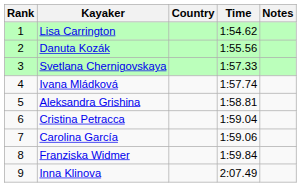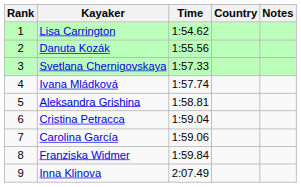 <table class="wikitable" style="text-align:center">
 <tr>
 <th>Rank</th>
 <th>Kayaker</th>
+<th>Time</th>
 <th>Country</th>
-<th>Time</th>
 <th>Notes</th>
 </tr>
 <tr bgcolor=bbffbb>
 <td>1</td>
 <td align="left"><a href='#'>Lisa Carrington</a></td>
+<td>1:54.62</td>
 <td align="left"></td>
-<td>1:54.62</td>
 <td></td>
 </tr>
 <tr bgcolor=bbffbb>
 <td>2</td>
 <td align="left"><a href='#'>Danuta Kozák</a></td>
+<td>1:55.56</td>
 <td align="left"></td>
-<td>1:55.56</td>
 <td></td>
 </tr>
 <tr bgcolor=bbffbb>
 <td>3</td>
 <td align="left"><a href='#'>Svetlana Chernigovskaya</a></td>
+<td>1:57.33</td>
 <td align="left"></td>
-<td>1:57.33</td>
 <td></td>
 </tr>
 <tr>
 <td>4</td>
 <td align="left"><a href='#'>Ivana Mládková</a></td>
+<td>1:57.74</td>
 <td align="left"></td>
-<td>1:57.74</td>
 <td></td>
 </tr>
 <tr>
 <td>5</td>
 <td align="left"><a href='#'>Aleksandra Grishina</a></td>
+<td>1:58.81</td>
 <td align="left"></td>
-<td>1:58.81</td>
 <td></td>
 </tr>
 <tr>
 <td>6</td>
 <td align="left"><a href='#'>Cristina Petracca</a></td>
+<td>1:59.04</td>
 <td align="left"></td>
-<td>1:59.04</td>
 <td></td>
 </tr>
 <tr>
 <td>7</td>
 <td align="left"><a href='#'>Carolina García</a></td>
+<td>1:59.06</td>
 <td align="left"></td>
-<td>1:59.06</td>
 <td></td>
 </tr>
 <tr>
 <td>8</td>
 <td align="left"><a href='#'>Franziska Widmer</a></td>
+<td>1:59.84</td>
 <td align="left"></td>
-<td>1:59.84</td>
 <td></td>
 </tr>
 <tr>
 <td>9</td>
 <td align="left"><a href='#'>Inna Klinova</a></td>
+<td>2:07.49</td>
 <td align="left"></td>
-<td>2:07.49</td>
 <td></td>
 </tr>
 </table>
